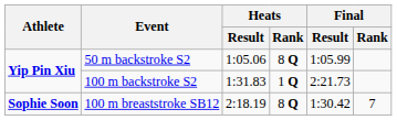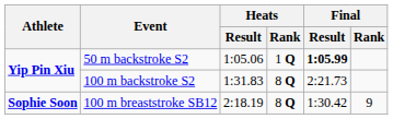 <table class=wikitable style="font-size:90%">
 <tr>
 <th rowspan="2">Athlete</th>
 <th rowspan="2">Event</th>
 <th colspan="2">Heats</th>
 <th colspan="2">Final</th>
 </tr>
 <tr>
 <th>Result</th>
 <th>Rank</th>
 <th>Result</th>
 <th>Rank</th>
 </tr>
 <tr align=center>
 <td align=left rowspan=2><strong><a href='#'>Yip Pin Xiu</a></strong></td>
 <td align=left><a href='#'>50 m backstroke S2</a></td>
 <td>1:05.06</td>
-<td>8 <strong>Q</strong></td>
-<td>1:05.99</td>
+<td>1 <strong>Q</strong></td>
+<td><strong>1:05.99</strong></td>
 <td></td>
 </tr>
 <tr align=center>
 <td align=left><a href='#'>100 m backstroke S2</a></td>
 <td>1:31.83</td>
-<td>1 <strong>Q</strong></td>
+<td>8 <strong>Q</strong></td>
 <td>2:21.73</td>
 <td></td>
 </tr>
 <tr align=center>
 <td align=left><strong><a href='#'>Sophie Soon</a></strong></td>
 <td align=left><a href='#'>100 m breaststroke SB12</a></td>
 <td>2:18.19</td>
 <td>8 <strong>Q</strong></td>
 <td>1:30.42</td>
-<td>7</td>
+<td>9</td>
 </tr>
 </table>
